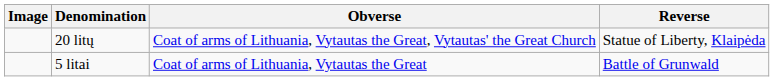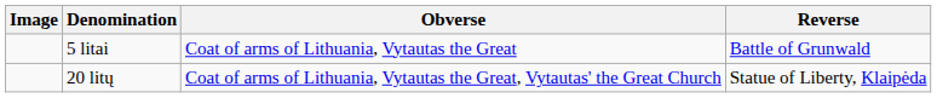 <table class="wikitable">
 <tr>
 <th>Image</th>
 <th>Denomination</th>
 <th>Obverse</th>
 <th>Reverse</th>
 </tr>
 <tr>
 <td align="center"></td>
+<td>5 litai</td>
+<td><a href='#'>Coat of arms of Lithuania</a>, <a href='#'>Vytautas the Great</a></td>
+<td><a href='#'>Battle of Grunwald</a></td>
+</tr>
+<tr>
+<td align="center"></td>
 <td>20 litų</td>
 <td><a href='#'>Coat of arms of Lithuania</a>, <a href='#'>Vytautas the Great</a>, <a href='#'>Vytautas' the Great Church</a></td>
 <td>Statue of Liberty, <a href='#'>Klaipėda</a></td>
 </tr>
-<tr>
-<td align="center"></td>
-<td>5 litai</td>
-<td><a href='#'>Coat of arms of Lithuania</a>, <a href='#'>Vytautas the Great</a></td>
-<td><a href='#'>Battle of Grunwald</a></td>
-</tr>
 </table>
